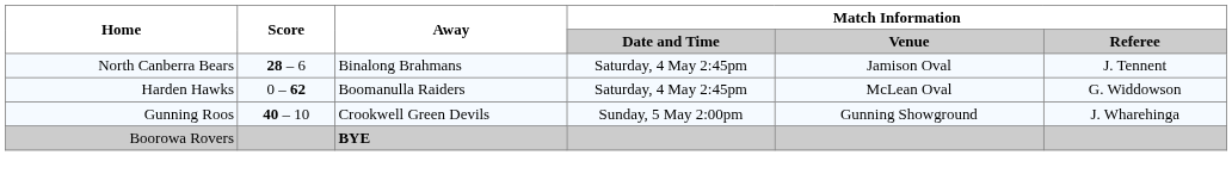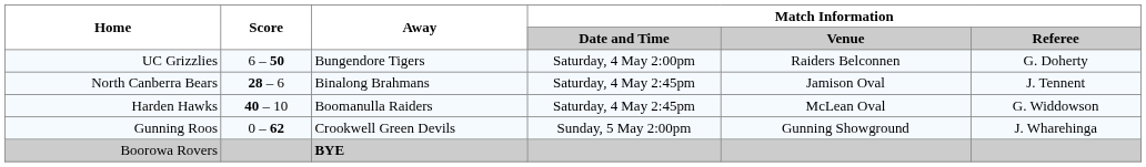 <table border="1" cellpadding="3" cellspacing="0" width="100%" style="border-collapse:collapse;  text-align:center;">
 <tr>
 <th rowspan="2" width="19%">Home</th>
 <th rowspan="2" width="8%">Score</th>
 <th rowspan="2" width="19%">Away</th>
 <th colspan="3">Match Information</th>
 </tr>
 <tr bgcolor="#CCCCCC">
 <th width="17%">Date and Time</th>
 <th width="22%">Venue</th>
 <th width="50%">Referee</th>
 </tr>
 <tr style="text-align:center; background:#f5faff;">
+<td align="right">UC Grizzlies </td>
+<td align="center">6 – <strong>50</strong></td>
+<td align="left"> Bungendore Tigers</td>
+<td>Saturday, 4 May 2:00pm</td>
+<td>Raiders Belconnen</td>
+<td>G. Doherty</td>
+</tr>
+<tr style="text-align:center; background:#f5faff;">
 <td align="right">North Canberra Bears </td>
 <td align="center"><strong>28</strong> – 6</td>
 <td align="left"> Binalong Brahmans</td>
 <td>Saturday, 4 May 2:45pm</td>
 <td>Jamison Oval</td>
 <td>J. Tennent</td>
 </tr>
 <tr style="text-align:center; background:#f5faff;">
 <td align="right">Harden Hawks </td>
-<td align="center">0 – <strong>62</strong></td>
+<td align="center"><strong>40</strong> – 10</td>
 <td align="left"> Boomanulla Raiders</td>
 <td>Saturday, 4 May 2:45pm</td>
 <td>McLean Oval</td>
 <td>G. Widdowson</td>
 </tr>
 <tr style="text-align:center; background:#f5faff;">
 <td align="right">Gunning Roos </td>
-<td align="center"><strong>40</strong> – 10</td>
+<td align="center">0 – <strong>62</strong></td>
 <td align="left"> Crookwell Green Devils</td>
 <td>Sunday, 5 May 2:00pm</td>
 <td>Gunning Showground</td>
 <td>J. Wharehinga</td>
 </tr>
 <tr style="text-align:center; background:#CCCCCC;">
 <td align="right">Boorowa Rovers <strong></strong></td>
 <td></td>
 <td align="left"><strong>BYE</strong></td>
 <td></td>
 <td></td>
 <td></td>
 </tr>
 </table>
